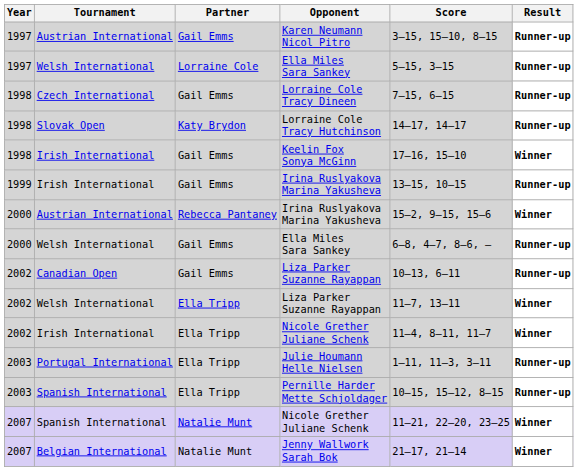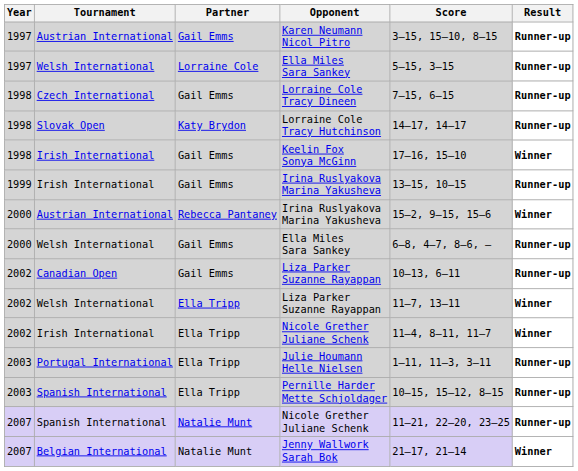 <table class="sortable wikitable" style="font-size: 90%;">
 <tr>
 <th>Year</th>
 <th>Tournament</th>
 <th>Partner</th>
 <th>Opponent</th>
 <th>Score</th>
 <th>Result</th>
 </tr>
 <tr style="background:#D5D5D5">
 <td align="center">1997</td>
 <td align="left"><a href='#'>Austrian International</a></td>
 <td align="left"> <a href='#'>Gail Emms</a></td>
 <td align="left"> <a href='#'>Karen Neumann</a><br> <a href='#'>Nicol Pitro</a></td>
 <td align="left">3–15, 15–10, 8–15</td>
 <td style="text-align:left; background:white"> <strong>Runner-up</strong></td>
 </tr>
 <tr style="background:#D5D5D5">
 <td align="center">1997</td>
 <td align="left"><a href='#'>Welsh International</a></td>
 <td align="left"> <a href='#'>Lorraine Cole</a></td>
 <td align="left"> <a href='#'>Ella Miles</a><br> <a href='#'>Sara Sankey</a></td>
 <td align="left">5–15, 3–15</td>
 <td style="text-align:left; background:white"> <strong>Runner-up</strong></td>
 </tr>
 <tr style="background:#D5D5D5">
 <td align="center">1998</td>
 <td align="left"><a href='#'>Czech International</a></td>
 <td align="left"> Gail Emms</td>
 <td align="left"> <a href='#'>Lorraine Cole</a><br> <a href='#'>Tracy Dineen</a></td>
 <td align="left">7–15, 6–15</td>
 <td style="text-align:left; background:white"> <strong>Runner-up</strong></td>
 </tr>
 <tr style="background:#D5D5D5">
 <td align="center">1998</td>
 <td align="left"><a href='#'>Slovak Open</a></td>
 <td align="left"> <a href='#'>Katy Brydon</a></td>
 <td align="left"> Lorraine Cole<br> <a href='#'>Tracy Hutchinson</a></td>
 <td align="left">14–17, 14–17</td>
 <td style="text-align:left; background:white"> <strong>Runner-up</strong></td>
 </tr>
 <tr style="background:#D5D5D5">
 <td align="center">1998</td>
 <td align="left"><a href='#'>Irish International</a></td>
 <td align="left"> Gail Emms</td>
 <td align="left"> <a href='#'>Keelin Fox</a><br> <a href='#'>Sonya McGinn</a></td>
 <td align="left">17–16, 15–10</td>
 <td style="text-align:left; background:white"> <strong>Winner</strong></td>
 </tr>
 <tr style="background:#D5D5D5">
 <td align="center">1999</td>
 <td align="left">Irish International</td>
 <td align="left"> Gail Emms</td>
 <td align="left"> <a href='#'>Irina Ruslyakova</a><br> <a href='#'>Marina Yakusheva</a></td>
 <td align="left">13–15, 10–15</td>
 <td style="text-align:left; background:white"> <strong>Runner-up</strong></td>
 </tr>
 <tr style="background:#D5D5D5">
 <td align="center">2000</td>
 <td align="left"><a href='#'>Austrian International</a></td>
 <td align="left"> <a href='#'>Rebecca Pantaney</a></td>
 <td align="left"> Irina Ruslyakova<br> Marina Yakusheva</td>
 <td align="left">15–2, 9–15, 15–6</td>
 <td style="text-align:left; background:white"> <strong>Winner</strong></td>
 </tr>
 <tr style="background:#D5D5D5">
 <td align="center">2000</td>
 <td align="left">Welsh International</td>
 <td align="left"> Gail Emms</td>
 <td align="left"> Ella Miles<br> Sara Sankey</td>
 <td align="left">6–8, 4–7, 8–6, –</td>
 <td style="text-align:left; background:white"> <strong>Runner-up</strong></td>
 </tr>
 <tr style="background:#D5D5D5">
 <td align="center">2002</td>
 <td align="left"><a href='#'>Canadian Open</a></td>
 <td align="left"> Gail Emms</td>
 <td align="left"> <a href='#'>Liza Parker</a><br> <a href='#'>Suzanne Rayappan</a></td>
 <td align="left">10–13, 6–11</td>
 <td style="text-align:left; background:white"> <strong>Runner-up</strong></td>
 </tr>
 <tr style="background:#D5D5D5">
 <td align="center">2002</td>
 <td align="left">Welsh International</td>
 <td align="left"> <a href='#'>Ella Tripp</a></td>
 <td align="left"> Liza Parker<br> Suzanne Rayappan</td>
 <td align="left">11–7, 13–11</td>
 <td style="text-align:left; background:white"> <strong>Winner</strong></td>
 </tr>
 <tr style="background:#D5D5D5">
 <td align="center">2002</td>
 <td align="left">Irish International</td>
 <td align="left"> Ella Tripp</td>
 <td align="left"> <a href='#'>Nicole Grether</a><br> <a href='#'>Juliane Schenk</a></td>
 <td align="left">11–4, 8–11, 11–7</td>
 <td style="text-align:left; background:white"> <strong>Winner</strong></td>
 </tr>
 <tr style="background:#D5D5D5">
 <td align="center">2003</td>
 <td align="left"><a href='#'>Portugal International</a></td>
 <td align="left"> Ella Tripp</td>
 <td align="left"> <a href='#'>Julie Houmann</a><br> <a href='#'>Helle Nielsen</a></td>
 <td align="left">1–11, 11–3, 3–11</td>
 <td style="text-align:left; background:white"> <strong>Runner-up</strong></td>
 </tr>
 <tr style="background:#D5D5D5">
 <td align="center">2003</td>
 <td align="left"><a href='#'>Spanish International</a></td>
 <td align="left"> Ella Tripp</td>
 <td align="left"> <a href='#'>Pernille Harder</a><br> <a href='#'>Mette Schjoldager</a></td>
 <td align="left">10–15, 15–12, 8–15</td>
 <td style="text-align:left; background:white"> <strong>Runner-up</strong></td>
 </tr>
 <tr style="background:#D8CEF6">
 <td align="center">2007</td>
 <td align="left">Spanish International</td>
 <td align="left"> <a href='#'>Natalie Munt</a></td>
 <td align="left"> Nicole Grether<br> Juliane Schenk</td>
 <td align="left">11–21, 22–20, 23–25</td>
-<td style="text-align:left; background:white"> <strong>Winner</strong></td>
+<td style="text-align:left; background:white"> <strong>Runner-up</strong></td>
 </tr>
 <tr style="background:#D8CEF6">
 <td align="center">2007</td>
 <td align="left"><a href='#'>Belgian International</a></td>
 <td align="left"> Natalie Munt</td>
 <td align="left"> <a href='#'>Jenny Wallwork</a><br> <a href='#'>Sarah Bok</a></td>
 <td align="left">21–17, 21–14</td>
 <td style="text-align:left; background:white"> <strong>Winner</strong></td>
 </tr>
 </table>
